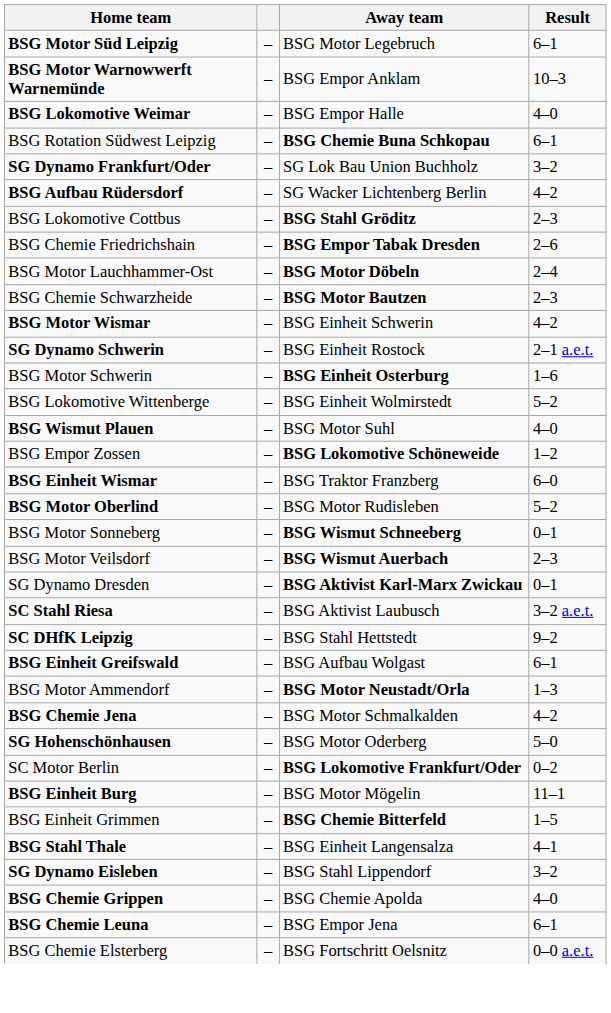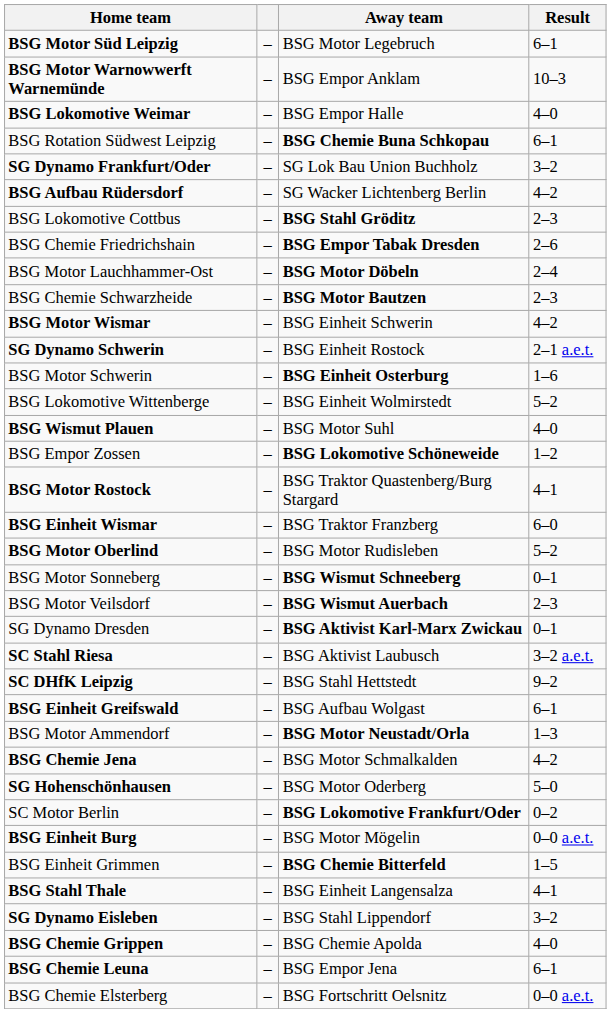 <table class="wikitable" style="width:585px;" border="1">
 <tr>
 <th style="width:250px;" align="left">Home team</th>
 <th style="width:15px;"></th>
 <th style="width:250px;" align="left">Away team</th>
 <th style="width:70px;" align="center;">Result</th>
 </tr>
 <tr>
 <td><strong>BSG Motor Süd Leipzig</strong></td>
 <td align="center">–</td>
 <td>BSG Motor Legebruch</td>
 <td>6–1</td>
 </tr>
 <tr>
 <td><strong>BSG Motor Warnowwerft Warnemünde</strong></td>
 <td align="center">–</td>
 <td>BSG Empor Anklam</td>
 <td>10–3</td>
 </tr>
 <tr>
 <td><strong>BSG Lokomotive Weimar</strong></td>
 <td align="center">–</td>
 <td>BSG Empor Halle</td>
 <td>4–0</td>
 </tr>
 <tr>
 <td>BSG Rotation Südwest Leipzig</td>
 <td align="center">–</td>
 <td><strong>BSG Chemie Buna Schkopau</strong></td>
 <td>6–1</td>
 </tr>
 <tr>
 <td><strong>SG Dynamo Frankfurt/Oder</strong></td>
 <td align="center">–</td>
 <td>SG Lok Bau Union Buchholz</td>
 <td>3–2</td>
 </tr>
 <tr>
 <td><strong>BSG Aufbau Rüdersdorf</strong></td>
 <td align="center">–</td>
 <td>SG Wacker Lichtenberg Berlin</td>
 <td>4–2</td>
 </tr>
 <tr>
 <td>BSG Lokomotive Cottbus</td>
 <td align="center">–</td>
 <td><strong>BSG Stahl Gröditz</strong></td>
 <td>2–3</td>
 </tr>
 <tr>
 <td>BSG Chemie Friedrichshain</td>
 <td align="center">–</td>
 <td><strong>BSG Empor Tabak Dresden</strong></td>
 <td>2–6</td>
 </tr>
 <tr>
 <td>BSG Motor Lauchhammer-Ost</td>
 <td align="center">–</td>
 <td><strong>BSG Motor Döbeln</strong></td>
 <td>2–4</td>
 </tr>
 <tr>
 <td>BSG Chemie Schwarzheide</td>
 <td align="center">–</td>
 <td><strong>BSG Motor Bautzen</strong></td>
 <td>2–3</td>
 </tr>
 <tr>
 <td><strong>BSG Motor Wismar</strong></td>
 <td align="center">–</td>
 <td>BSG Einheit Schwerin</td>
 <td>4–2</td>
 </tr>
 <tr>
 <td><strong>SG Dynamo Schwerin</strong></td>
 <td align="center">–</td>
 <td>BSG Einheit Rostock</td>
 <td>2–1 <a href='#'>a.e.t.</a></td>
 </tr>
 <tr>
 <td>BSG Motor Schwerin</td>
 <td align="center">–</td>
 <td><strong>BSG Einheit Osterburg</strong></td>
 <td>1–6</td>
 </tr>
 <tr>
 <td>BSG Lokomotive Wittenberge</td>
 <td align="center">–</td>
 <td>BSG Einheit Wolmirstedt</td>
 <td>5–2</td>
 </tr>
 <tr>
 <td><strong>BSG Wismut Plauen</strong></td>
 <td align="center">–</td>
 <td>BSG Motor Suhl</td>
 <td>4–0</td>
 </tr>
 <tr>
 <td>BSG Empor Zossen</td>
 <td align="center">–</td>
 <td><strong>BSG Lokomotive Schöneweide</strong></td>
 <td>1–2</td>
 </tr>
 <tr>
+<td><strong>BSG Motor Rostock</strong></td>
+<td align="center">–</td>
+<td>BSG Traktor Quastenberg/Burg Stargard</td>
+<td>4–1</td>
+</tr>
+<tr>
 <td><strong>BSG Einheit Wismar</strong></td>
 <td align="center">–</td>
 <td>BSG Traktor Franzberg</td>
 <td>6–0</td>
 </tr>
 <tr>
 <td><strong>BSG Motor Oberlind</strong></td>
 <td align="center">–</td>
 <td>BSG Motor Rudisleben</td>
 <td>5–2</td>
 </tr>
 <tr>
 <td>BSG Motor Sonneberg</td>
 <td align="center">–</td>
 <td><strong>BSG Wismut Schneeberg</strong></td>
 <td>0–1</td>
 </tr>
 <tr>
 <td>BSG Motor Veilsdorf</td>
 <td align="center">–</td>
 <td><strong>BSG Wismut Auerbach</strong></td>
 <td>2–3</td>
 </tr>
 <tr>
 <td>SG Dynamo Dresden</td>
 <td align="center">–</td>
 <td><strong>BSG Aktivist Karl-Marx Zwickau</strong></td>
 <td>0–1</td>
 </tr>
 <tr>
 <td><strong>SC Stahl Riesa</strong></td>
 <td align="center">–</td>
 <td>BSG Aktivist Laubusch</td>
 <td>3–2 <a href='#'>a.e.t.</a></td>
 </tr>
 <tr>
 <td><strong>SC DHfK Leipzig</strong></td>
 <td align="center">–</td>
 <td>BSG Stahl Hettstedt</td>
 <td>9–2</td>
 </tr>
 <tr>
 <td><strong>BSG Einheit Greifswald</strong></td>
 <td align="center">–</td>
 <td>BSG Aufbau Wolgast</td>
 <td>6–1</td>
 </tr>
 <tr>
 <td>BSG Motor Ammendorf</td>
 <td align="center">–</td>
 <td><strong>BSG Motor Neustadt/Orla</strong></td>
 <td>1–3</td>
 </tr>
 <tr>
 <td><strong>BSG Chemie Jena</strong></td>
 <td align="center">–</td>
 <td>BSG Motor Schmalkalden</td>
 <td>4–2</td>
 </tr>
 <tr>
 <td><strong>SG Hohenschönhausen</strong></td>
 <td align="center">–</td>
 <td>BSG Motor Oderberg</td>
 <td>5–0</td>
 </tr>
 <tr>
 <td>SC Motor Berlin</td>
 <td align="center">–</td>
 <td><strong>BSG Lokomotive Frankfurt/Oder</strong></td>
 <td>0–2</td>
 </tr>
 <tr>
 <td><strong>BSG Einheit Burg</strong></td>
 <td align="center">–</td>
 <td>BSG Motor Mögelin</td>
-<td>11–1</td>
+<td>0–0 <a href='#'>a.e.t.</a></td>
 </tr>
 <tr>
 <td>BSG Einheit Grimmen</td>
 <td align="center">–</td>
 <td><strong>BSG Chemie Bitterfeld</strong></td>
 <td>1–5</td>
 </tr>
 <tr>
 <td><strong>BSG Stahl Thale</strong></td>
 <td align="center">–</td>
 <td>BSG Einheit Langensalza</td>
 <td>4–1</td>
 </tr>
 <tr>
 <td><strong>SG Dynamo Eisleben</strong></td>
 <td align="center">–</td>
 <td>BSG Stahl Lippendorf</td>
 <td>3–2</td>
 </tr>
 <tr>
 <td><strong>BSG Chemie Grippen</strong></td>
 <td align="center">–</td>
 <td>BSG Chemie Apolda</td>
 <td>4–0</td>
 </tr>
 <tr>
 <td><strong>BSG Chemie Leuna</strong></td>
 <td align="center">–</td>
 <td>BSG Empor Jena</td>
 <td>6–1</td>
 </tr>
 <tr>
 <td>BSG Chemie Elsterberg</td>
 <td align="center">–</td>
 <td>BSG Fortschritt Oelsnitz</td>
 <td>0–0 <a href='#'>a.e.t.</a></td>
 </tr>
 </table>
